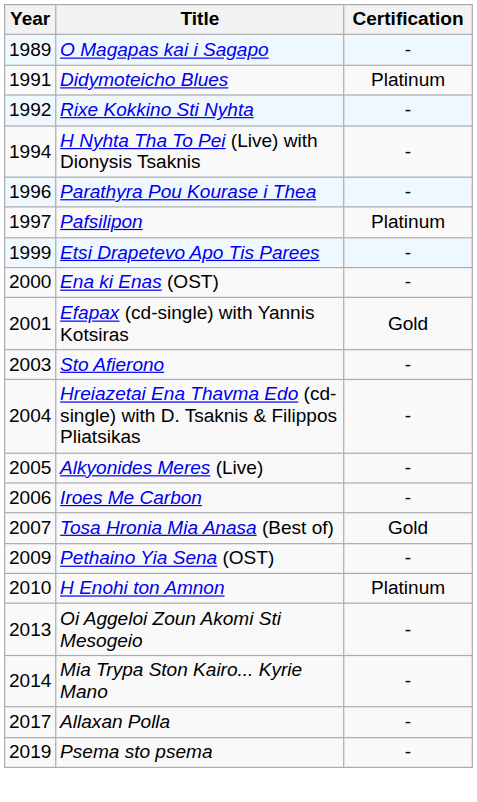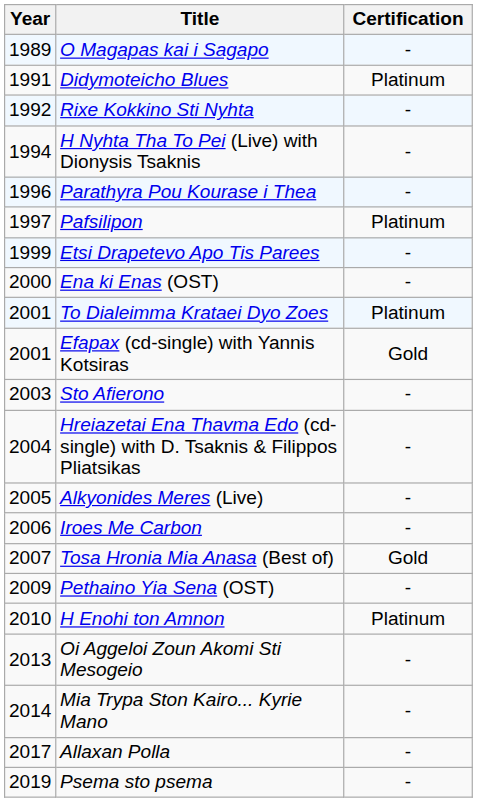 <table class="wikitable"|width=100%">
 <tr>
 <th style="width:20px;" rowspan="1">Year</th>
 <th style="width:235px;" rowspan="1">Title</th>
 <th style="width:100px;" rowspan="1">Certification</th>
 </tr>
 <tr style="background:#f0f8ff;">
 <td>1989</td>
 <td><em><a href='#'>O Magapas kai i Sagapo</a></em></td>
 <td style="text-align:center;">-</td>
 </tr>
 <tr>
 <td>1991</td>
 <td><em><a href='#'>Didymoteicho Blues</a></em></td>
 <td style="text-align:center;">Platinum</td>
 </tr>
 <tr style="background:#f0f8ff;">
 <td>1992</td>
 <td><em><a href='#'>Rixe Kokkino Sti Nyhta</a></em></td>
 <td style="text-align:center;">-</td>
 </tr>
 <tr>
 <td>1994</td>
 <td><em><a href='#'>H Nyhta Tha To Pei</a></em> (Live) with Dionysis Tsaknis</td>
 <td style="text-align:center;">-</td>
 </tr>
 <tr style="background:#f0f8ff;">
 <td>1996</td>
 <td><em><a href='#'>Parathyra Pou Kourase i Thea</a></em></td>
 <td style="text-align:center;">-</td>
 </tr>
 <tr>
 <td>1997</td>
 <td><em><a href='#'>Pafsilipon</a></em></td>
 <td style="text-align:center;">Platinum</td>
 </tr>
 <tr style="background:#f0f8ff;">
 <td>1999</td>
 <td><em><a href='#'>Etsi Drapetevo Apo Tis Parees</a></em></td>
 <td style="text-align:center;">-</td>
 </tr>
 <tr>
 <td>2000</td>
 <td><em><a href='#'>Ena ki Enas</a></em> (OST)</td>
 <td style="text-align:center;">-</td>
+</tr>
+<tr style="background:#f0f8ff;">
+<td>2001</td>
+<td><em><a href='#'>To Dialeimma Krataei Dyo Zoes</a></em></td>
+<td style="text-align:center;">Platinum</td>
 </tr>
 <tr>
 <td>2001</td>
 <td><em><a href='#'>Efapax</a></em> (cd-single) with Yannis Kotsiras</td>
 <td style="text-align:center;">Gold</td>
 </tr>
 <tr>
 <td>2003</td>
 <td><em><a href='#'>Sto Afierono</a></em></td>
 <td style="text-align:center;">-</td>
 </tr>
 <tr>
 <td>2004</td>
 <td><em><a href='#'>Hreiazetai Ena Thavma Edo</a></em> (cd-single) with D. Tsaknis & Filippos Pliatsikas</td>
 <td style="text-align:center;">-</td>
 </tr>
 <tr>
 <td>2005</td>
 <td><em><a href='#'>Alkyonides Meres</a></em> (Live)</td>
 <td style="text-align:center;">-</td>
 </tr>
 <tr>
 <td>2006</td>
 <td><em><a href='#'>Iroes Me Carbon</a></em></td>
 <td style="text-align:center;">-</td>
 </tr>
 <tr>
 <td>2007</td>
 <td><em><a href='#'>Tosa Hronia Mia Anasa</a></em> (Best of)</td>
 <td style="text-align:center;">Gold </td>
 </tr>
 <tr>
 <td>2009</td>
 <td><em><a href='#'>Pethaino Yia Sena</a></em> (OST)</td>
 <td style="text-align:center;">-</td>
 </tr>
 <tr>
 <td>2010</td>
 <td><em><a href='#'>H Enohi ton Amnon</a></em></td>
 <td style="text-align:center;">Platinum </td>
 </tr>
 <tr>
 <td>2013</td>
 <td><em>Oi Aggeloi Zoun Akomi Sti Mesogeio</em></td>
 <td style="text-align:center;">-</td>
 </tr>
 <tr>
 <td>2014</td>
 <td><em>Mia Trypa Ston Kairo... Kyrie Mano</em></td>
 <td style="text-align:center;">-</td>
 </tr>
 <tr>
 <td>2017</td>
 <td><em>Allaxan Polla</em></td>
 <td style="text-align:center;">-</td>
 </tr>
 <tr>
 <td>2019</td>
 <td><em>Psema sto psema</em></td>
 <td style="text-align:center;">-</td>
 </tr>
 </table>
